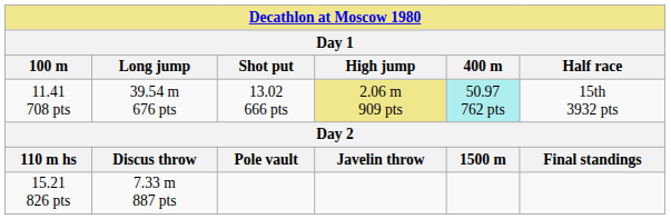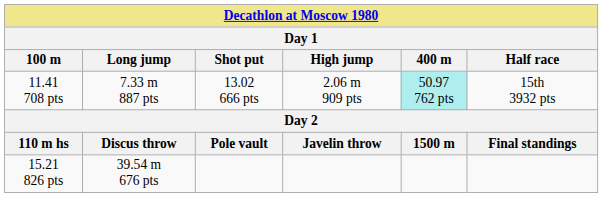 <table class="wikitable" width=50% style="font-size:90%; text-align:center;">
 <tr>
 <td bgcolor=khaki align=center colspan=6><strong><a href='#'>Decathlon at Moscow 1980</a></strong></td>
 </tr>
 <tr>
 <th align=center colspan=6><strong>Day 1</strong></th>
 </tr>
 <tr>
 <th>100 m</th>
 <th>Long jump</th>
 <th>Shot put</th>
 <th>High jump</th>
 <th>400 m</th>
 <th>Half race</th>
 </tr>
 <tr>
 <td>11.41<br>708 pts</td>
-<td>39.54 m<br>676 pts</td>
+<td>7.33 m<br>887 pts</td>
 <td>13.02<br>666 pts</td>
-<td style="background: khaki;">2.06 m<br>909 pts</td>
+<td>2.06 m<br>909 pts</td>
 <td style="background: paleturquoise;">50.97<br>762 pts</td>
 <td>15th<br>3932 pts</td>
 </tr>
 <tr>
 <th align=center colspan=6><strong>Day 2</strong></th>
 </tr>
 <tr>
 <th>110 m hs</th>
 <th>Discus throw</th>
 <th>Pole vault</th>
 <th>Javelin throw</th>
 <th>1500 m</th>
 <th>Final standings</th>
 </tr>
 <tr>
 <td>15.21<br>826 pts</td>
-<td>7.33 m<br>887 pts</td>
+<td>39.54 m<br>676 pts</td>
 <td></td>
 <td></td>
 <td></td>
 <td></td>
 </tr>
 </table>
